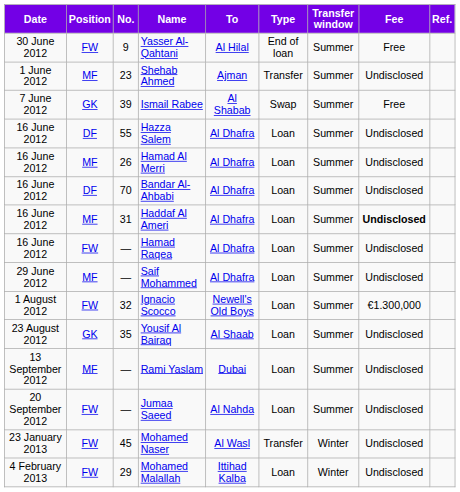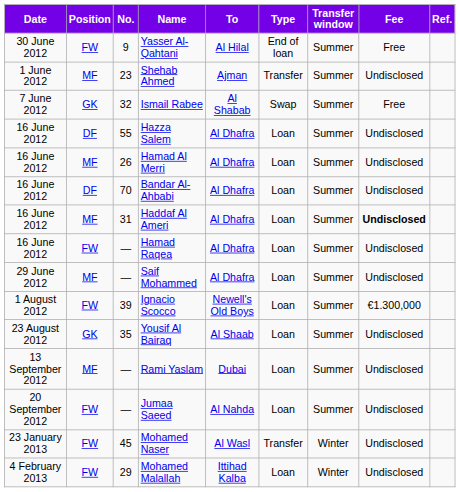 <table class="wikitable" style="text-align:center; font-size:90%; ">
 <tr>
 <th style="background:#7300E6; color:#FFFFFF; width:120px;">Date</th>
 <th style="background:#7300E6; color:#FFFFFF; width:50px;">Position</th>
 <th style="background:#7300E6; color:#FFFFFF; width:50px;">No.</th>
 <th style="background:#7300E6; color:#FFFFFF; width:140px;">Name</th>
 <th style="background:#7300E6; color:#FFFFFF; width:140px;">To</th>
 <th style="background:#7300E6; color:#FFFFFF; width:100px;">Type</th>
 <th style="background:#7300E6; color:#FFFFFF; width:100px;">Transfer window</th>
 <th style="background:#7300E6; color:#FFFFFF; width:110px;">Fee</th>
 <th style="background:#7300E6; color:#FFFFFF; width:25px;">Ref.</th>
 </tr>
 <tr>
 <td>30 June 2012</td>
 <td><a href='#'>FW</a></td>
 <td>9</td>
 <td style="text-align:left;"> <a href='#'>Yasser Al-Qahtani</a></td>
 <td> <a href='#'>Al Hilal</a></td>
 <td>End of loan</td>
 <td>Summer</td>
 <td>Free</td>
 <td></td>
 </tr>
 <tr>
 <td>1 June 2012</td>
 <td><a href='#'>MF</a></td>
 <td>23</td>
 <td style="text-align:left;"> <a href='#'>Shehab Ahmed</a></td>
 <td> <a href='#'>Ajman</a></td>
 <td>Transfer</td>
 <td>Summer</td>
 <td>Undisclosed</td>
 <td></td>
 </tr>
 <tr>
 <td>7 June 2012</td>
 <td><a href='#'>GK</a></td>
-<td>39</td>
+<td>32</td>
 <td style="text-align:left;"> <a href='#'>Ismail Rabee</a></td>
 <td> <a href='#'>Al Shabab</a></td>
 <td>Swap</td>
 <td>Summer</td>
 <td>Free</td>
 <td></td>
 </tr>
 <tr>
 <td>16 June 2012</td>
 <td><a href='#'>DF</a></td>
 <td>55</td>
 <td style="text-align:left;"> <a href='#'>Hazza Salem</a></td>
 <td> <a href='#'>Al Dhafra</a></td>
 <td>Loan</td>
 <td>Summer</td>
 <td>Undisclosed</td>
 <td></td>
 </tr>
 <tr>
 <td>16 June 2012</td>
 <td><a href='#'>MF</a></td>
 <td>26</td>
 <td style="text-align:left;"> <a href='#'>Hamad Al Merri</a></td>
 <td> <a href='#'>Al Dhafra</a></td>
 <td>Loan</td>
 <td>Summer</td>
 <td>Undisclosed</td>
 <td></td>
 </tr>
 <tr>
 <td>16 June 2012</td>
 <td><a href='#'>DF</a></td>
 <td>70</td>
 <td style="text-align:left;"> <a href='#'>Bandar Al-Ahbabi</a></td>
 <td> <a href='#'>Al Dhafra</a></td>
 <td>Loan</td>
 <td>Summer</td>
 <td>Undisclosed</td>
 <td></td>
 </tr>
 <tr>
 <td>16 June 2012</td>
 <td><a href='#'>MF</a></td>
 <td>31</td>
 <td style="text-align:left;"> <a href='#'>Haddaf Al Ameri</a></td>
 <td> <a href='#'>Al Dhafra</a></td>
 <td>Loan</td>
 <td>Summer</td>
 <td><strong>Undisclosed</strong></td>
 <td></td>
 </tr>
 <tr>
 <td>16 June 2012</td>
 <td><a href='#'>FW</a></td>
 <td>—</td>
 <td style="text-align:left;"> <a href='#'>Hamad Raqea</a></td>
 <td> <a href='#'>Al Dhafra</a></td>
 <td>Loan</td>
 <td>Summer</td>
 <td>Undisclosed</td>
 <td></td>
 </tr>
 <tr>
 <td>29 June 2012</td>
 <td><a href='#'>MF</a></td>
 <td>—</td>
 <td style="text-align:left;"> <a href='#'>Saif Mohammed</a></td>
 <td> <a href='#'>Al Dhafra</a></td>
 <td>Loan</td>
 <td>Summer</td>
 <td>Undisclosed</td>
 <td></td>
 </tr>
 <tr>
 <td>1 August 2012</td>
 <td><a href='#'>FW</a></td>
-<td>32</td>
+<td>39</td>
 <td style="text-align:left;"> <a href='#'>Ignacio Scocco</a></td>
 <td> <a href='#'>Newell's Old Boys</a></td>
 <td>Loan</td>
 <td>Summer</td>
 <td>€1.300,000</td>
 <td></td>
 </tr>
 <tr>
 <td>23 August 2012</td>
 <td><a href='#'>GK</a></td>
 <td>35</td>
 <td style="text-align:left;"> <a href='#'>Yousif Al Bairaq</a></td>
 <td> <a href='#'>Al Shaab</a></td>
 <td>Loan</td>
 <td>Summer</td>
 <td>Undisclosed</td>
 <td></td>
 </tr>
 <tr>
 <td>13 September 2012</td>
 <td><a href='#'>MF</a></td>
 <td>—</td>
 <td style="text-align:left;"> <a href='#'>Rami Yaslam</a></td>
 <td> <a href='#'>Dubai</a></td>
 <td>Loan</td>
 <td>Summer</td>
 <td>Undisclosed</td>
 <td></td>
 </tr>
 <tr>
 <td>20 September 2012</td>
 <td><a href='#'>FW</a></td>
 <td>—</td>
 <td style="text-align:left;"> <a href='#'>Jumaa Saeed</a></td>
 <td> <a href='#'>Al Nahda</a></td>
 <td>Loan</td>
 <td>Summer</td>
 <td>Undisclosed</td>
 <td></td>
 </tr>
 <tr>
 <td>23 January 2013</td>
 <td><a href='#'>FW</a></td>
 <td>45</td>
 <td style="text-align:left;"> <a href='#'>Mohamed Naser</a></td>
 <td> <a href='#'>Al Wasl</a></td>
 <td>Transfer</td>
 <td>Winter</td>
 <td>Undisclosed</td>
 <td></td>
 </tr>
 <tr>
 <td>4 February 2013</td>
 <td><a href='#'>FW</a></td>
 <td>29</td>
 <td style="text-align:left;"> <a href='#'>Mohamed Malallah</a></td>
 <td> <a href='#'>Ittihad Kalba</a></td>
 <td>Loan</td>
 <td>Winter</td>
 <td>Undisclosed</td>
 <td></td>
 </tr>
 </table>
